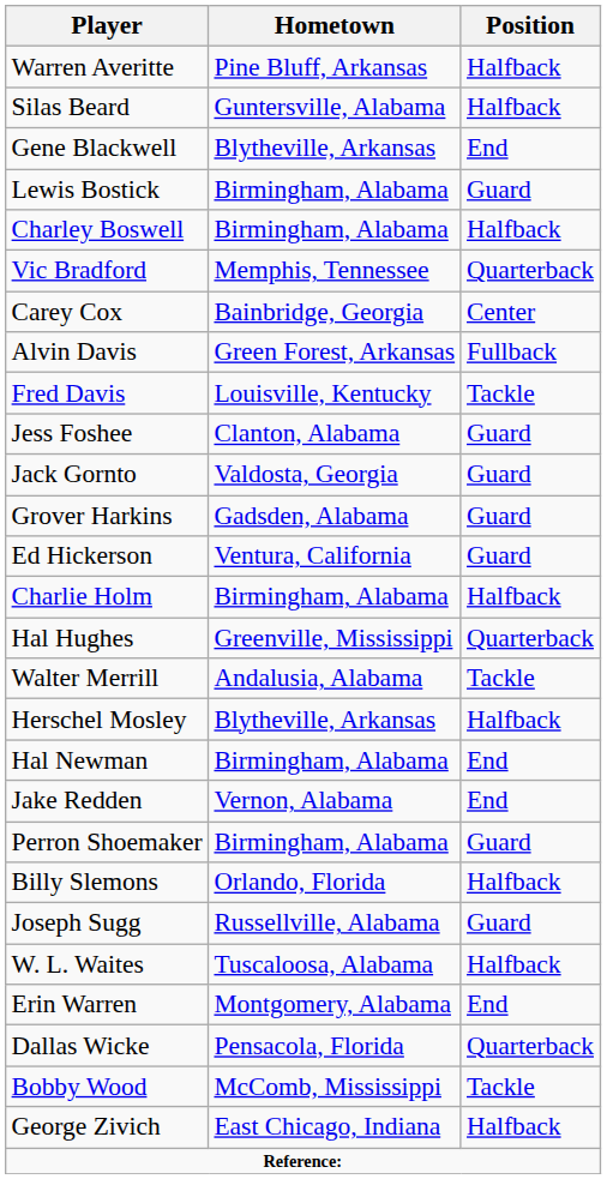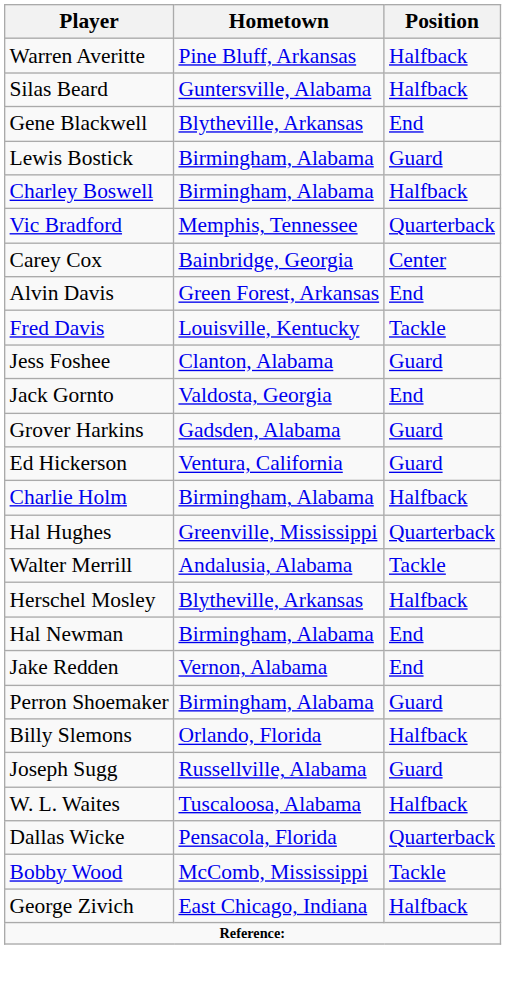 <table class="wikitable" border="1">
 <tr ;>
 <th>Player</th>
 <th>Hometown</th>
 <th>Position</th>
 </tr>
 <tr>
 <td>Warren Averitte</td>
 <td><a href='#'>Pine Bluff, Arkansas</a></td>
 <td><a href='#'>Halfback</a></td>
 </tr>
 <tr>
 <td>Silas Beard</td>
 <td><a href='#'>Guntersville, Alabama</a></td>
 <td><a href='#'>Halfback</a></td>
 </tr>
 <tr>
 <td>Gene Blackwell</td>
 <td><a href='#'>Blytheville, Arkansas</a></td>
 <td><a href='#'>End</a></td>
 </tr>
 <tr>
 <td>Lewis Bostick</td>
 <td><a href='#'>Birmingham, Alabama</a></td>
 <td><a href='#'>Guard</a></td>
 </tr>
 <tr>
 <td><a href='#'>Charley Boswell</a></td>
 <td><a href='#'>Birmingham, Alabama</a></td>
 <td><a href='#'>Halfback</a></td>
 </tr>
 <tr>
 <td><a href='#'>Vic Bradford</a></td>
 <td><a href='#'>Memphis, Tennessee</a></td>
 <td><a href='#'>Quarterback</a></td>
 </tr>
 <tr>
 <td>Carey Cox</td>
 <td><a href='#'>Bainbridge, Georgia</a></td>
 <td><a href='#'>Center</a></td>
 </tr>
 <tr>
 <td>Alvin Davis</td>
 <td><a href='#'>Green Forest, Arkansas</a></td>
-<td><a href='#'>Fullback</a></td>
+<td><a href='#'>End</a></td>
 </tr>
 <tr>
 <td><a href='#'>Fred Davis</a></td>
 <td><a href='#'>Louisville, Kentucky</a></td>
 <td><a href='#'>Tackle</a></td>
 </tr>
 <tr>
 <td>Jess Foshee</td>
 <td><a href='#'>Clanton, Alabama</a></td>
 <td><a href='#'>Guard</a></td>
 </tr>
 <tr>
 <td>Jack Gornto</td>
 <td><a href='#'>Valdosta, Georgia</a></td>
-<td><a href='#'>Guard</a></td>
+<td><a href='#'>End</a></td>
 </tr>
 <tr>
 <td>Grover Harkins</td>
 <td><a href='#'>Gadsden, Alabama</a></td>
 <td><a href='#'>Guard</a></td>
 </tr>
 <tr>
 <td>Ed Hickerson</td>
 <td><a href='#'>Ventura, California</a></td>
 <td><a href='#'>Guard</a></td>
 </tr>
 <tr>
 <td><a href='#'>Charlie Holm</a></td>
 <td><a href='#'>Birmingham, Alabama</a></td>
 <td><a href='#'>Halfback</a></td>
 </tr>
 <tr>
 <td>Hal Hughes</td>
 <td><a href='#'>Greenville, Mississippi</a></td>
 <td><a href='#'>Quarterback</a></td>
 </tr>
 <tr>
 <td>Walter Merrill</td>
 <td><a href='#'>Andalusia, Alabama</a></td>
 <td><a href='#'>Tackle</a></td>
 </tr>
 <tr>
 <td>Herschel Mosley</td>
 <td><a href='#'>Blytheville, Arkansas</a></td>
 <td><a href='#'>Halfback</a></td>
 </tr>
 <tr>
 <td>Hal Newman</td>
 <td><a href='#'>Birmingham, Alabama</a></td>
 <td><a href='#'>End</a></td>
 </tr>
 <tr>
 <td>Jake Redden</td>
 <td><a href='#'>Vernon, Alabama</a></td>
 <td><a href='#'>End</a></td>
 </tr>
 <tr>
 <td>Perron Shoemaker</td>
 <td><a href='#'>Birmingham, Alabama</a></td>
 <td><a href='#'>Guard</a></td>
 </tr>
 <tr>
 <td>Billy Slemons</td>
 <td><a href='#'>Orlando, Florida</a></td>
 <td><a href='#'>Halfback</a></td>
 </tr>
 <tr>
 <td>Joseph Sugg</td>
 <td><a href='#'>Russellville, Alabama</a></td>
 <td><a href='#'>Guard</a></td>
 </tr>
 <tr>
 <td>W. L. Waites</td>
 <td><a href='#'>Tuscaloosa, Alabama</a></td>
 <td><a href='#'>Halfback</a></td>
 </tr>
 <tr>
-<td>Erin Warren</td>
-<td><a href='#'>Montgomery, Alabama</a></td>
-<td><a href='#'>End</a></td>
-</tr>
-<tr>
 <td>Dallas Wicke</td>
 <td><a href='#'>Pensacola, Florida</a></td>
 <td><a href='#'>Quarterback</a></td>
 </tr>
 <tr>
 <td><a href='#'>Bobby Wood</a></td>
 <td><a href='#'>McComb, Mississippi</a></td>
 <td><a href='#'>Tackle</a></td>
 </tr>
 <tr>
 <td>George Zivich</td>
 <td><a href='#'>East Chicago, Indiana</a></td>
 <td><a href='#'>Halfback</a></td>
 </tr>
 <tr>
 <td colspan="3" style="font-size: 8pt" align="center"><strong>Reference:</strong></td>
 </tr>
 </table>
